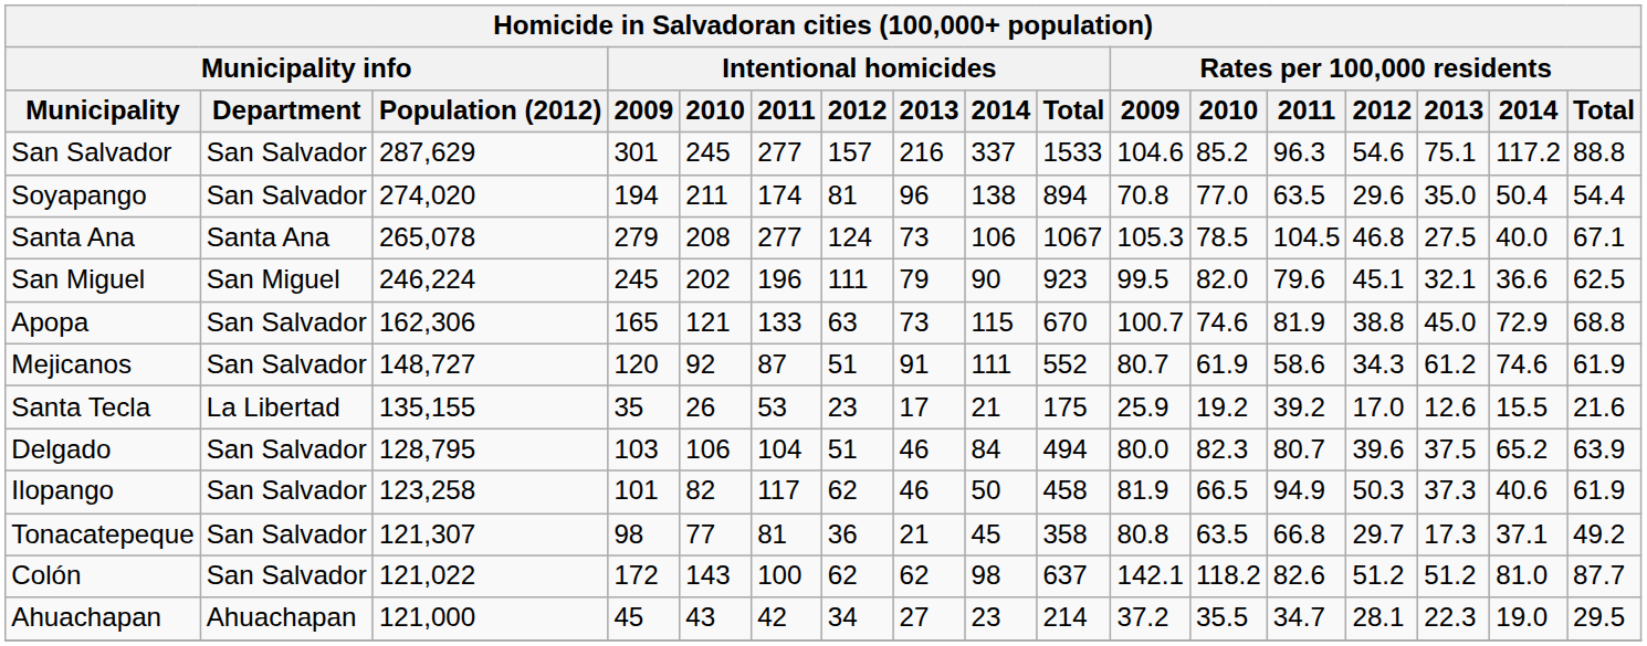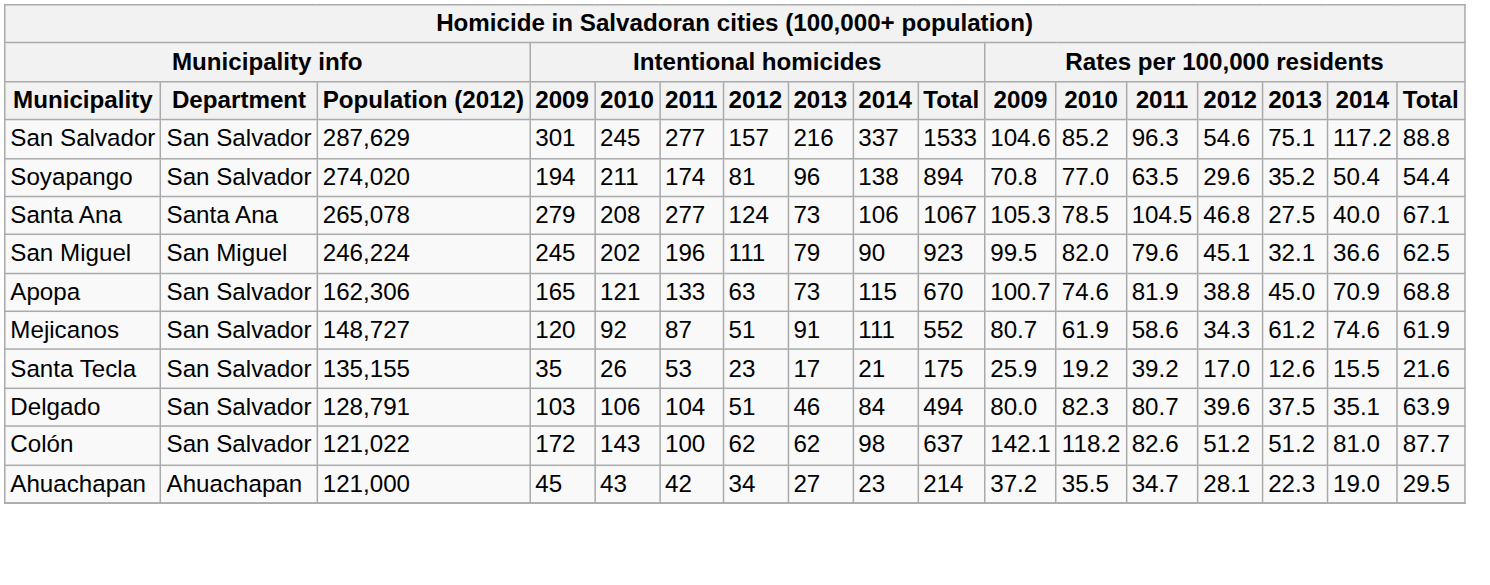 <table class="wikitable sortable collapsible collapsed">
 <tr>
 <th colspan="17">Homicide in Salvadoran cities (100,000+ population)</th>
 </tr>
 <tr>
 <th colspan="3">Municipality info</th>
 <th colspan="7">Intentional homicides</th>
 <th colspan="7">Rates per 100,000 residents</th>
 </tr>
 <tr>
 <th>Municipality</th>
 <th>Department</th>
 <th>Population (2012)</th>
 <th>2009</th>
 <th>2010</th>
 <th>2011</th>
 <th>2012</th>
 <th>2013</th>
 <th>2014</th>
 <th>Total</th>
 <th>2009</th>
 <th>2010</th>
 <th>2011</th>
 <th>2012</th>
 <th>2013</th>
 <th>2014</th>
 <th>Total</th>
 </tr>
 <tr>
 <td>San Salvador</td>
 <td>San Salvador</td>
 <td>287,629</td>
 <td>301</td>
 <td>245</td>
 <td>277</td>
 <td>157</td>
 <td>216</td>
 <td>337</td>
 <td>1533</td>
 <td>104.6</td>
 <td>85.2</td>
 <td>96.3</td>
 <td>54.6</td>
 <td>75.1</td>
 <td>117.2</td>
 <td>88.8</td>
 </tr>
 <tr>
 <td>Soyapango</td>
 <td>San Salvador</td>
 <td>274,020</td>
 <td>194</td>
 <td>211</td>
 <td>174</td>
 <td>81</td>
 <td>96</td>
 <td>138</td>
 <td>894</td>
 <td>70.8</td>
 <td>77.0</td>
 <td>63.5</td>
 <td>29.6</td>
-<td>35.0</td>
+<td>35.2</td>
 <td>50.4</td>
 <td>54.4</td>
 </tr>
 <tr>
 <td>Santa Ana</td>
 <td>Santa Ana</td>
 <td>265,078</td>
 <td>279</td>
 <td>208</td>
 <td>277</td>
 <td>124</td>
 <td>73</td>
 <td>106</td>
 <td>1067</td>
 <td>105.3</td>
 <td>78.5</td>
 <td>104.5</td>
 <td>46.8</td>
 <td>27.5</td>
 <td>40.0</td>
 <td>67.1</td>
 </tr>
 <tr>
 <td>San Miguel</td>
 <td>San Miguel</td>
 <td>246,224</td>
 <td>245</td>
 <td>202</td>
 <td>196</td>
 <td>111</td>
 <td>79</td>
 <td>90</td>
 <td>923</td>
 <td>99.5</td>
 <td>82.0</td>
 <td>79.6</td>
 <td>45.1</td>
 <td>32.1</td>
 <td>36.6</td>
 <td>62.5</td>
 </tr>
 <tr>
 <td>Apopa</td>
 <td>San Salvador</td>
 <td>162,306</td>
 <td>165</td>
 <td>121</td>
 <td>133</td>
 <td>63</td>
 <td>73</td>
 <td>115</td>
 <td>670</td>
 <td>100.7</td>
 <td>74.6</td>
 <td>81.9</td>
 <td>38.8</td>
 <td>45.0</td>
-<td>72.9</td>
+<td>70.9</td>
 <td>68.8</td>
 </tr>
 <tr>
 <td>Mejicanos</td>
 <td>San Salvador</td>
 <td>148,727</td>
 <td>120</td>
 <td>92</td>
 <td>87</td>
 <td>51</td>
 <td>91</td>
 <td>111</td>
 <td>552</td>
 <td>80.7</td>
 <td>61.9</td>
 <td>58.6</td>
 <td>34.3</td>
 <td>61.2</td>
 <td>74.6</td>
 <td>61.9</td>
 </tr>
 <tr>
 <td>Santa Tecla</td>
-<td>La Libertad</td>
+<td>San Salvador</td>
 <td>135,155</td>
 <td>35</td>
 <td>26</td>
 <td>53</td>
 <td>23</td>
 <td>17</td>
 <td>21</td>
 <td>175</td>
 <td>25.9</td>
 <td>19.2</td>
 <td>39.2</td>
 <td>17.0</td>
 <td>12.6</td>
 <td>15.5</td>
 <td>21.6</td>
 </tr>
 <tr>
 <td>Delgado</td>
 <td>San Salvador</td>
-<td>128,795</td>
+<td>128,791</td>
 <td>103</td>
 <td>106</td>
 <td>104</td>
 <td>51</td>
 <td>46</td>
 <td>84</td>
 <td>494</td>
 <td>80.0</td>
 <td>82.3</td>
 <td>80.7</td>
 <td>39.6</td>
 <td>37.5</td>
-<td>65.2</td>
+<td>35.1</td>
 <td>63.9</td>
-</tr>
-<tr>
-<td>Ilopango</td>
-<td>San Salvador</td>
-<td>123,258</td>
-<td>101</td>
-<td>82</td>
-<td>117</td>
-<td>62</td>
-<td>46</td>
-<td>50</td>
-<td>458</td>
-<td>81.9</td>
-<td>66.5</td>
-<td>94.9</td>
-<td>50.3</td>
-<td>37.3</td>
-<td>40.6</td>
-<td>61.9</td>
-</tr>
-<tr>
-<td>Tonacatepeque</td>
-<td>San Salvador</td>
-<td>121,307</td>
-<td>98</td>
-<td>77</td>
-<td>81</td>
-<td>36</td>
-<td>21</td>
-<td>45</td>
-<td>358</td>
-<td>80.8</td>
-<td>63.5</td>
-<td>66.8</td>
-<td>29.7</td>
-<td>17.3</td>
-<td>37.1</td>
-<td>49.2</td>
 </tr>
 <tr>
 <td>Colón</td>
 <td>San Salvador</td>
 <td>121,022</td>
 <td>172</td>
 <td>143</td>
 <td>100</td>
 <td>62</td>
 <td>62</td>
 <td>98</td>
 <td>637</td>
 <td>142.1</td>
 <td>118.2</td>
 <td>82.6</td>
 <td>51.2</td>
 <td>51.2</td>
 <td>81.0</td>
 <td>87.7</td>
 </tr>
 <tr>
 <td>Ahuachapan</td>
 <td>Ahuachapan</td>
 <td>121,000</td>
 <td>45</td>
 <td>43</td>
 <td>42</td>
 <td>34</td>
 <td>27</td>
 <td>23</td>
 <td>214</td>
 <td>37.2</td>
 <td>35.5</td>
 <td>34.7</td>
 <td>28.1</td>
 <td>22.3</td>
 <td>19.0</td>
 <td>29.5</td>
 </tr>
 <tr>
 </tr>
 </table>
